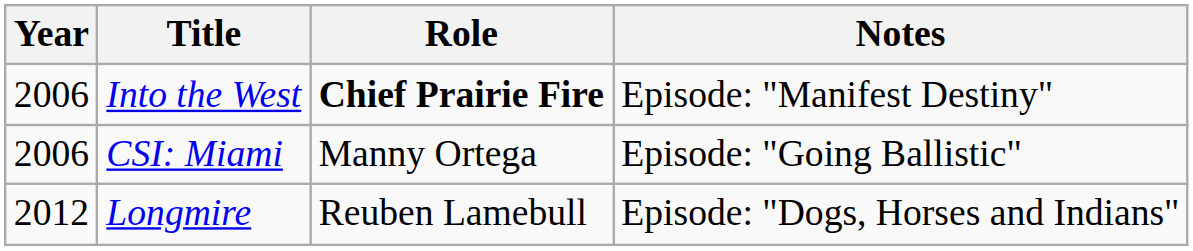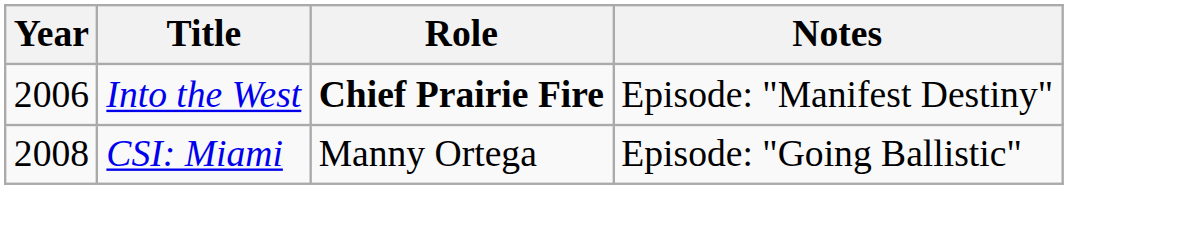 <table class="wikitable sortable">
 <tr>
 <th>Year</th>
 <th>Title</th>
 <th>Role</th>
 <th>Notes</th>
 </tr>
 <tr>
 <td>2006</td>
 <td><em><a href='#'>Into the West</a></em></td>
 <td><strong>Chief Prairie Fire</strong></td>
 <td>Episode: "Manifest Destiny"</td>
 </tr>
 <tr>
-<td>2006</td>
+<td>2008</td>
 <td><em><a href='#'>CSI: Miami</a></em></td>
 <td>Manny Ortega</td>
 <td>Episode: "Going Ballistic"</td>
 </tr>
-<tr>
-<td>2012</td>
-<td><em><a href='#'>Longmire</a></em></td>
-<td>Reuben Lamebull</td>
-<td>Episode: "Dogs, Horses and Indians"</td>
-</tr>
 </table>
